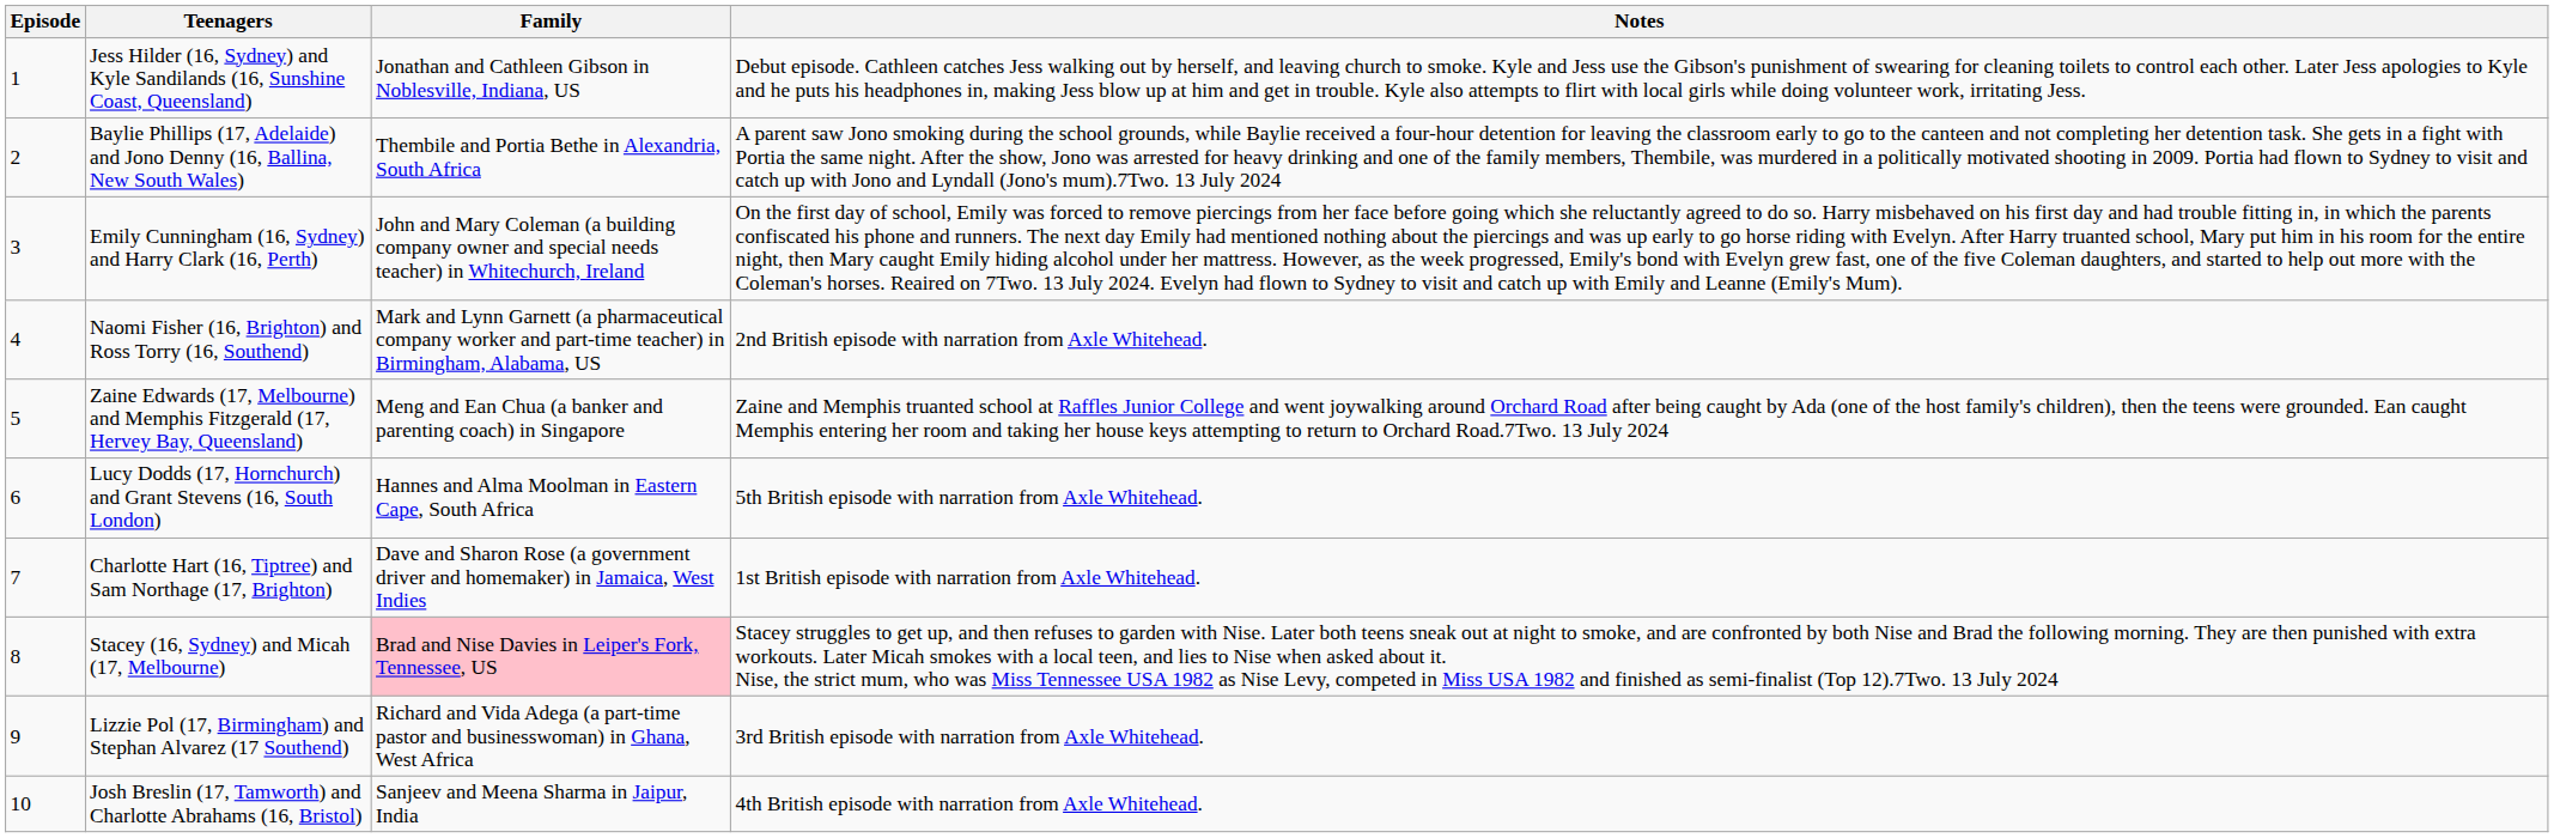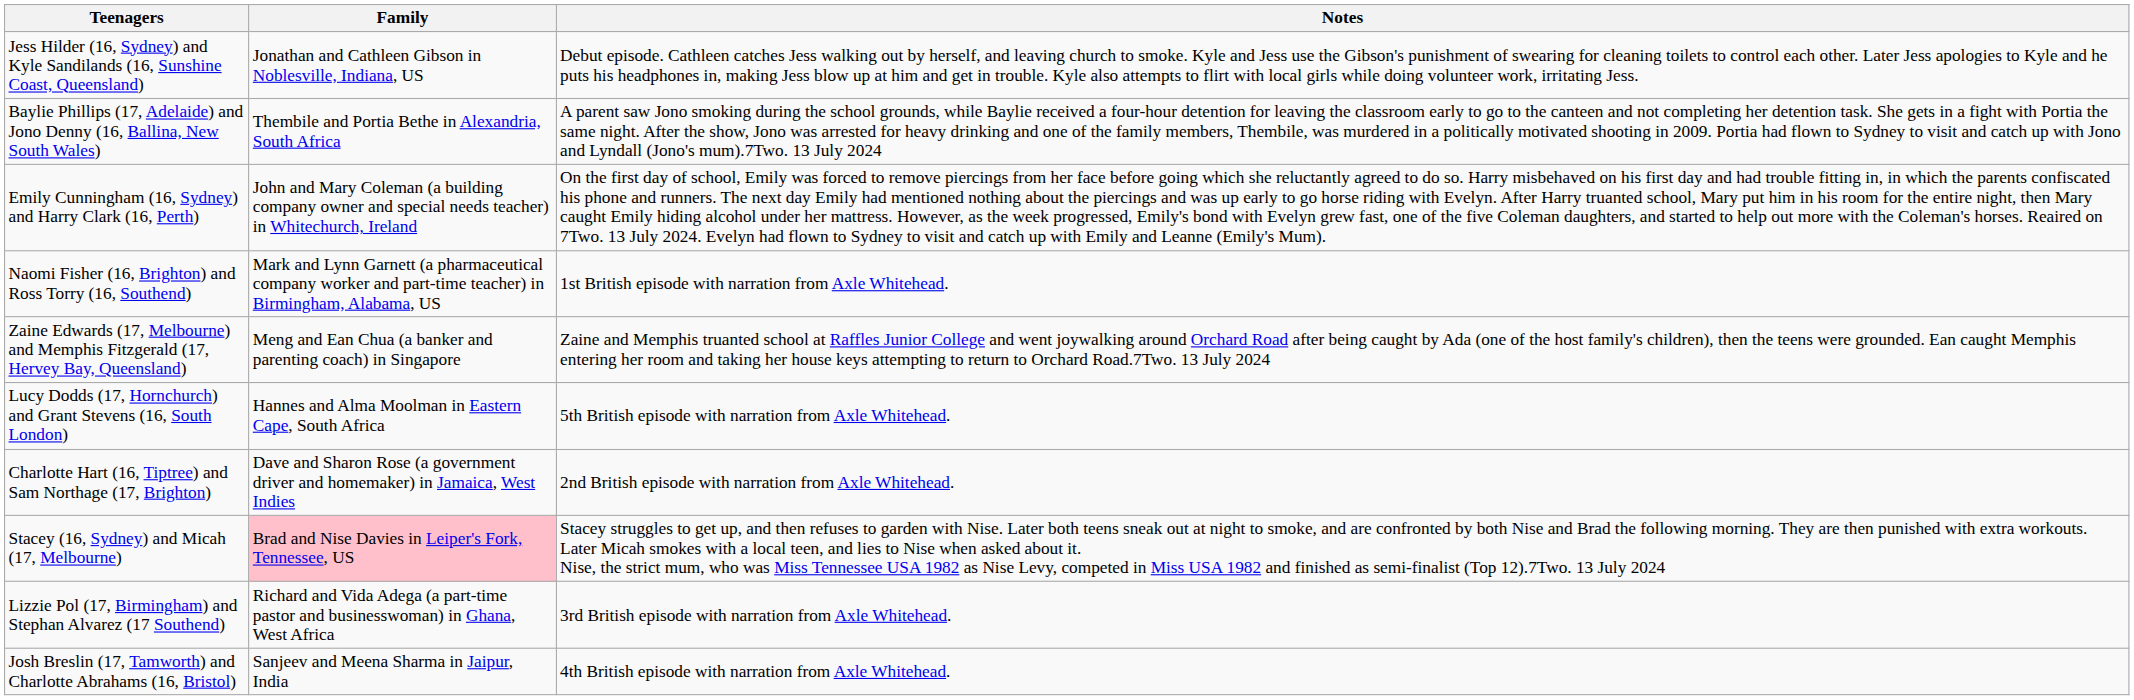 <table class="wikitable">
 <tr>
-<th>Episode</th>
 <th>Teenagers</th>
 <th>Family</th>
 <th>Notes</th>
 </tr>
 <tr>
-<td>1</td>
 <td>Jess Hilder (16, <a href='#'>Sydney</a>) and Kyle Sandilands (16, <a href='#'>Sunshine Coast, Queensland</a>)</td>
 <td>Jonathan and Cathleen Gibson in <a href='#'>Noblesville, Indiana</a>, US</td>
 <td>Debut episode. Cathleen catches Jess walking out by herself, and leaving church to smoke. Kyle and Jess use the Gibson's punishment of swearing for cleaning toilets to control each other. Later Jess apologies to Kyle and he puts his headphones in, making Jess blow up at him and get in trouble. Kyle also attempts to flirt with local girls while doing volunteer work, irritating Jess.</td>
 </tr>
 <tr 7Two. 13 July 2024>
-<td>2</td>
 <td>Baylie Phillips (17, <a href='#'>Adelaide</a>) and Jono Denny (16, <a href='#'>Ballina, New South Wales</a>)</td>
 <td>Thembile and Portia Bethe in <a href='#'>Alexandria, South Africa</a></td>
 <td>A parent saw Jono smoking during the school grounds, while Baylie received a four-hour detention for leaving the classroom early to go to the canteen and not completing her detention task. She gets in a fight with Portia the same night. After the show, Jono was arrested for heavy drinking and one of the family members, Thembile, was murdered in a politically motivated shooting in 2009. Portia had flown to Sydney to visit and catch up with Jono and Lyndall (Jono's mum).7Two. 13 July 2024</td>
 </tr>
 <tr>
-<td>3</td>
 <td>Emily Cunningham (16, <a href='#'>Sydney</a>) and Harry Clark (16, <a href='#'>Perth</a>)</td>
 <td>John and Mary Coleman (a building company owner and special needs teacher) in <a href='#'>Whitechurch, Ireland</a></td>
 <td>On the first day of school, Emily was forced to remove piercings from her face before going which she reluctantly agreed to do so. Harry misbehaved on his first day and had trouble fitting in, in which the parents confiscated his phone and runners. The next day Emily had mentioned nothing about the piercings and was up early to go horse riding with Evelyn. After Harry truanted school, Mary put him in his room for the entire night, then Mary caught Emily hiding alcohol under her mattress. However, as the week progressed, Emily's bond with Evelyn grew fast, one of the five Coleman daughters, and started to help out more with the Coleman's horses. Reaired on 7Two. 13 July 2024. Evelyn had flown to Sydney to visit and catch up with Emily and Leanne (Emily's Mum).</td>
 </tr>
 <tr>
-<td>4</td>
 <td>Naomi Fisher (16, <a href='#'>Brighton</a>) and Ross Torry (16, <a href='#'>Southend</a>)</td>
 <td>Mark and Lynn Garnett (a pharmaceutical company worker and part-time teacher) in <a href='#'>Birmingham, Alabama</a>, US</td>
-<td>2nd British episode with narration from <a href='#'>Axle Whitehead</a>.</td>
+<td>1st British episode with narration from <a href='#'>Axle Whitehead</a>.</td>
 </tr>
 <tr>
-<td>5</td>
 <td>Zaine Edwards (17, <a href='#'>Melbourne</a>) and Memphis Fitzgerald (17, <a href='#'>Hervey Bay, Queensland</a>)</td>
 <td>Meng and Ean Chua (a banker and parenting coach) in Singapore</td>
 <td>Zaine and Memphis truanted school at <a href='#'>Raffles Junior College</a> and went joywalking around <a href='#'>Orchard Road</a> after being caught by Ada (one of the host family's children), then the teens were grounded. Ean caught Memphis entering her room and taking her house keys attempting to return to Orchard Road.7Two. 13 July 2024</td>
 </tr>
 <tr>
-<td>6</td>
 <td>Lucy Dodds (17, <a href='#'>Hornchurch</a>) and Grant Stevens (16, <a href='#'>South London</a>)</td>
 <td>Hannes and Alma Moolman in <a href='#'>Eastern Cape</a>, South Africa</td>
 <td>5th British episode with narration from <a href='#'>Axle Whitehead</a>.</td>
 </tr>
 <tr>
-<td>7</td>
 <td>Charlotte Hart (16, <a href='#'>Tiptree</a>) and Sam Northage (17, <a href='#'>Brighton</a>)</td>
 <td>Dave and Sharon Rose (a government driver and homemaker) in <a href='#'>Jamaica</a>, <a href='#'>West Indies</a></td>
-<td>1st British episode with narration from <a href='#'>Axle Whitehead</a>.</td>
+<td>2nd British episode with narration from <a href='#'>Axle Whitehead</a>.</td>
 </tr>
 <tr>
-<td>8</td>
 <td>Stacey (16, <a href='#'>Sydney</a>) and Micah (17, <a href='#'>Melbourne</a>)</td>
 <td style="background: pink;">Brad and Nise Davies in <a href='#'>Leiper's Fork, Tennessee</a>, US</td>
 <td>Stacey struggles to get up, and then refuses to garden with Nise. Later both teens sneak out at night to smoke, and are confronted by both Nise and Brad the following morning. They are then punished with extra workouts. Later Micah smokes with a local teen, and lies to Nise when asked about it.<br>Nise, the strict mum, who was <a href='#'>Miss Tennessee USA 1982</a> as Nise Levy, competed in <a href='#'>Miss USA 1982</a> and finished as semi-finalist (Top 12).7Two. 13 July 2024</td>
 </tr>
 <tr>
-<td>9</td>
 <td>Lizzie Pol (17, <a href='#'>Birmingham</a>) and Stephan Alvarez (17 <a href='#'>Southend</a>)</td>
 <td>Richard and Vida Adega (a part-time pastor and businesswoman) in <a href='#'>Ghana</a>, West Africa</td>
 <td>3rd British episode with narration from <a href='#'>Axle Whitehead</a>.</td>
 </tr>
 <tr>
-<td>10</td>
 <td>Josh Breslin (17, <a href='#'>Tamworth</a>) and Charlotte Abrahams (16, <a href='#'>Bristol</a>)</td>
 <td>Sanjeev and Meena Sharma in <a href='#'>Jaipur</a>, India</td>
 <td>4th British episode with narration from <a href='#'>Axle Whitehead</a>.</td>
 </tr>
 </table>
